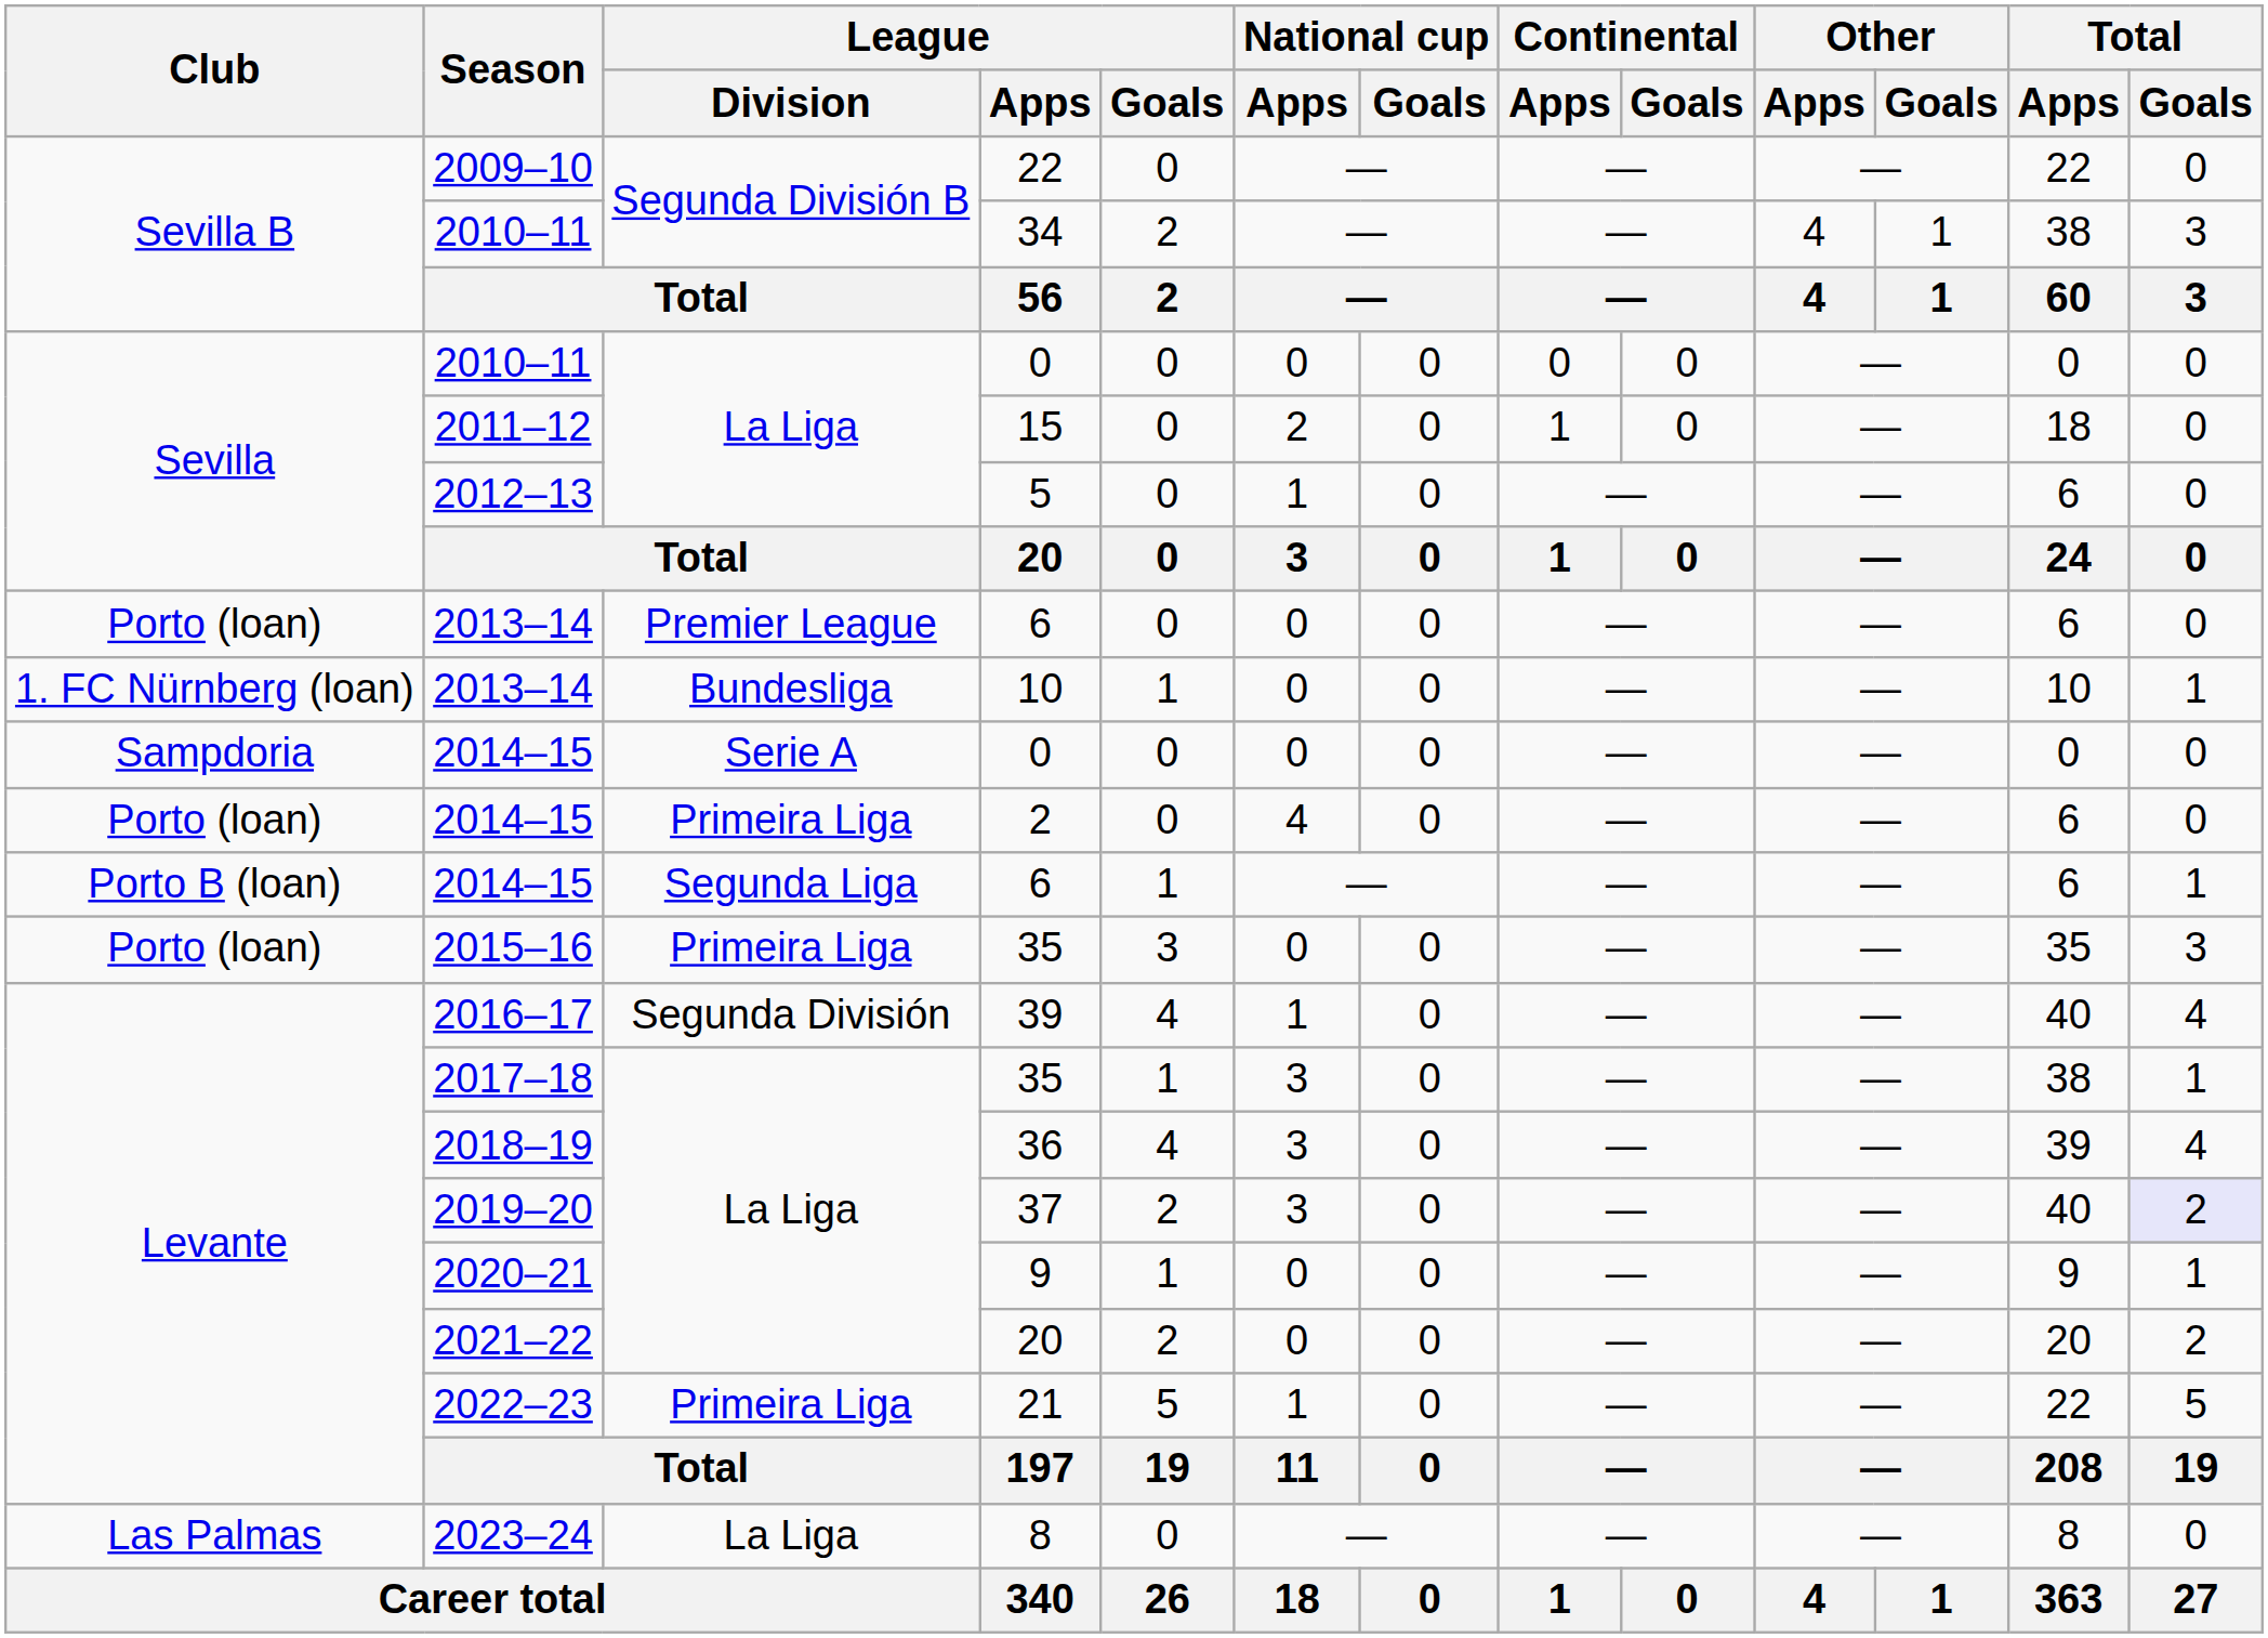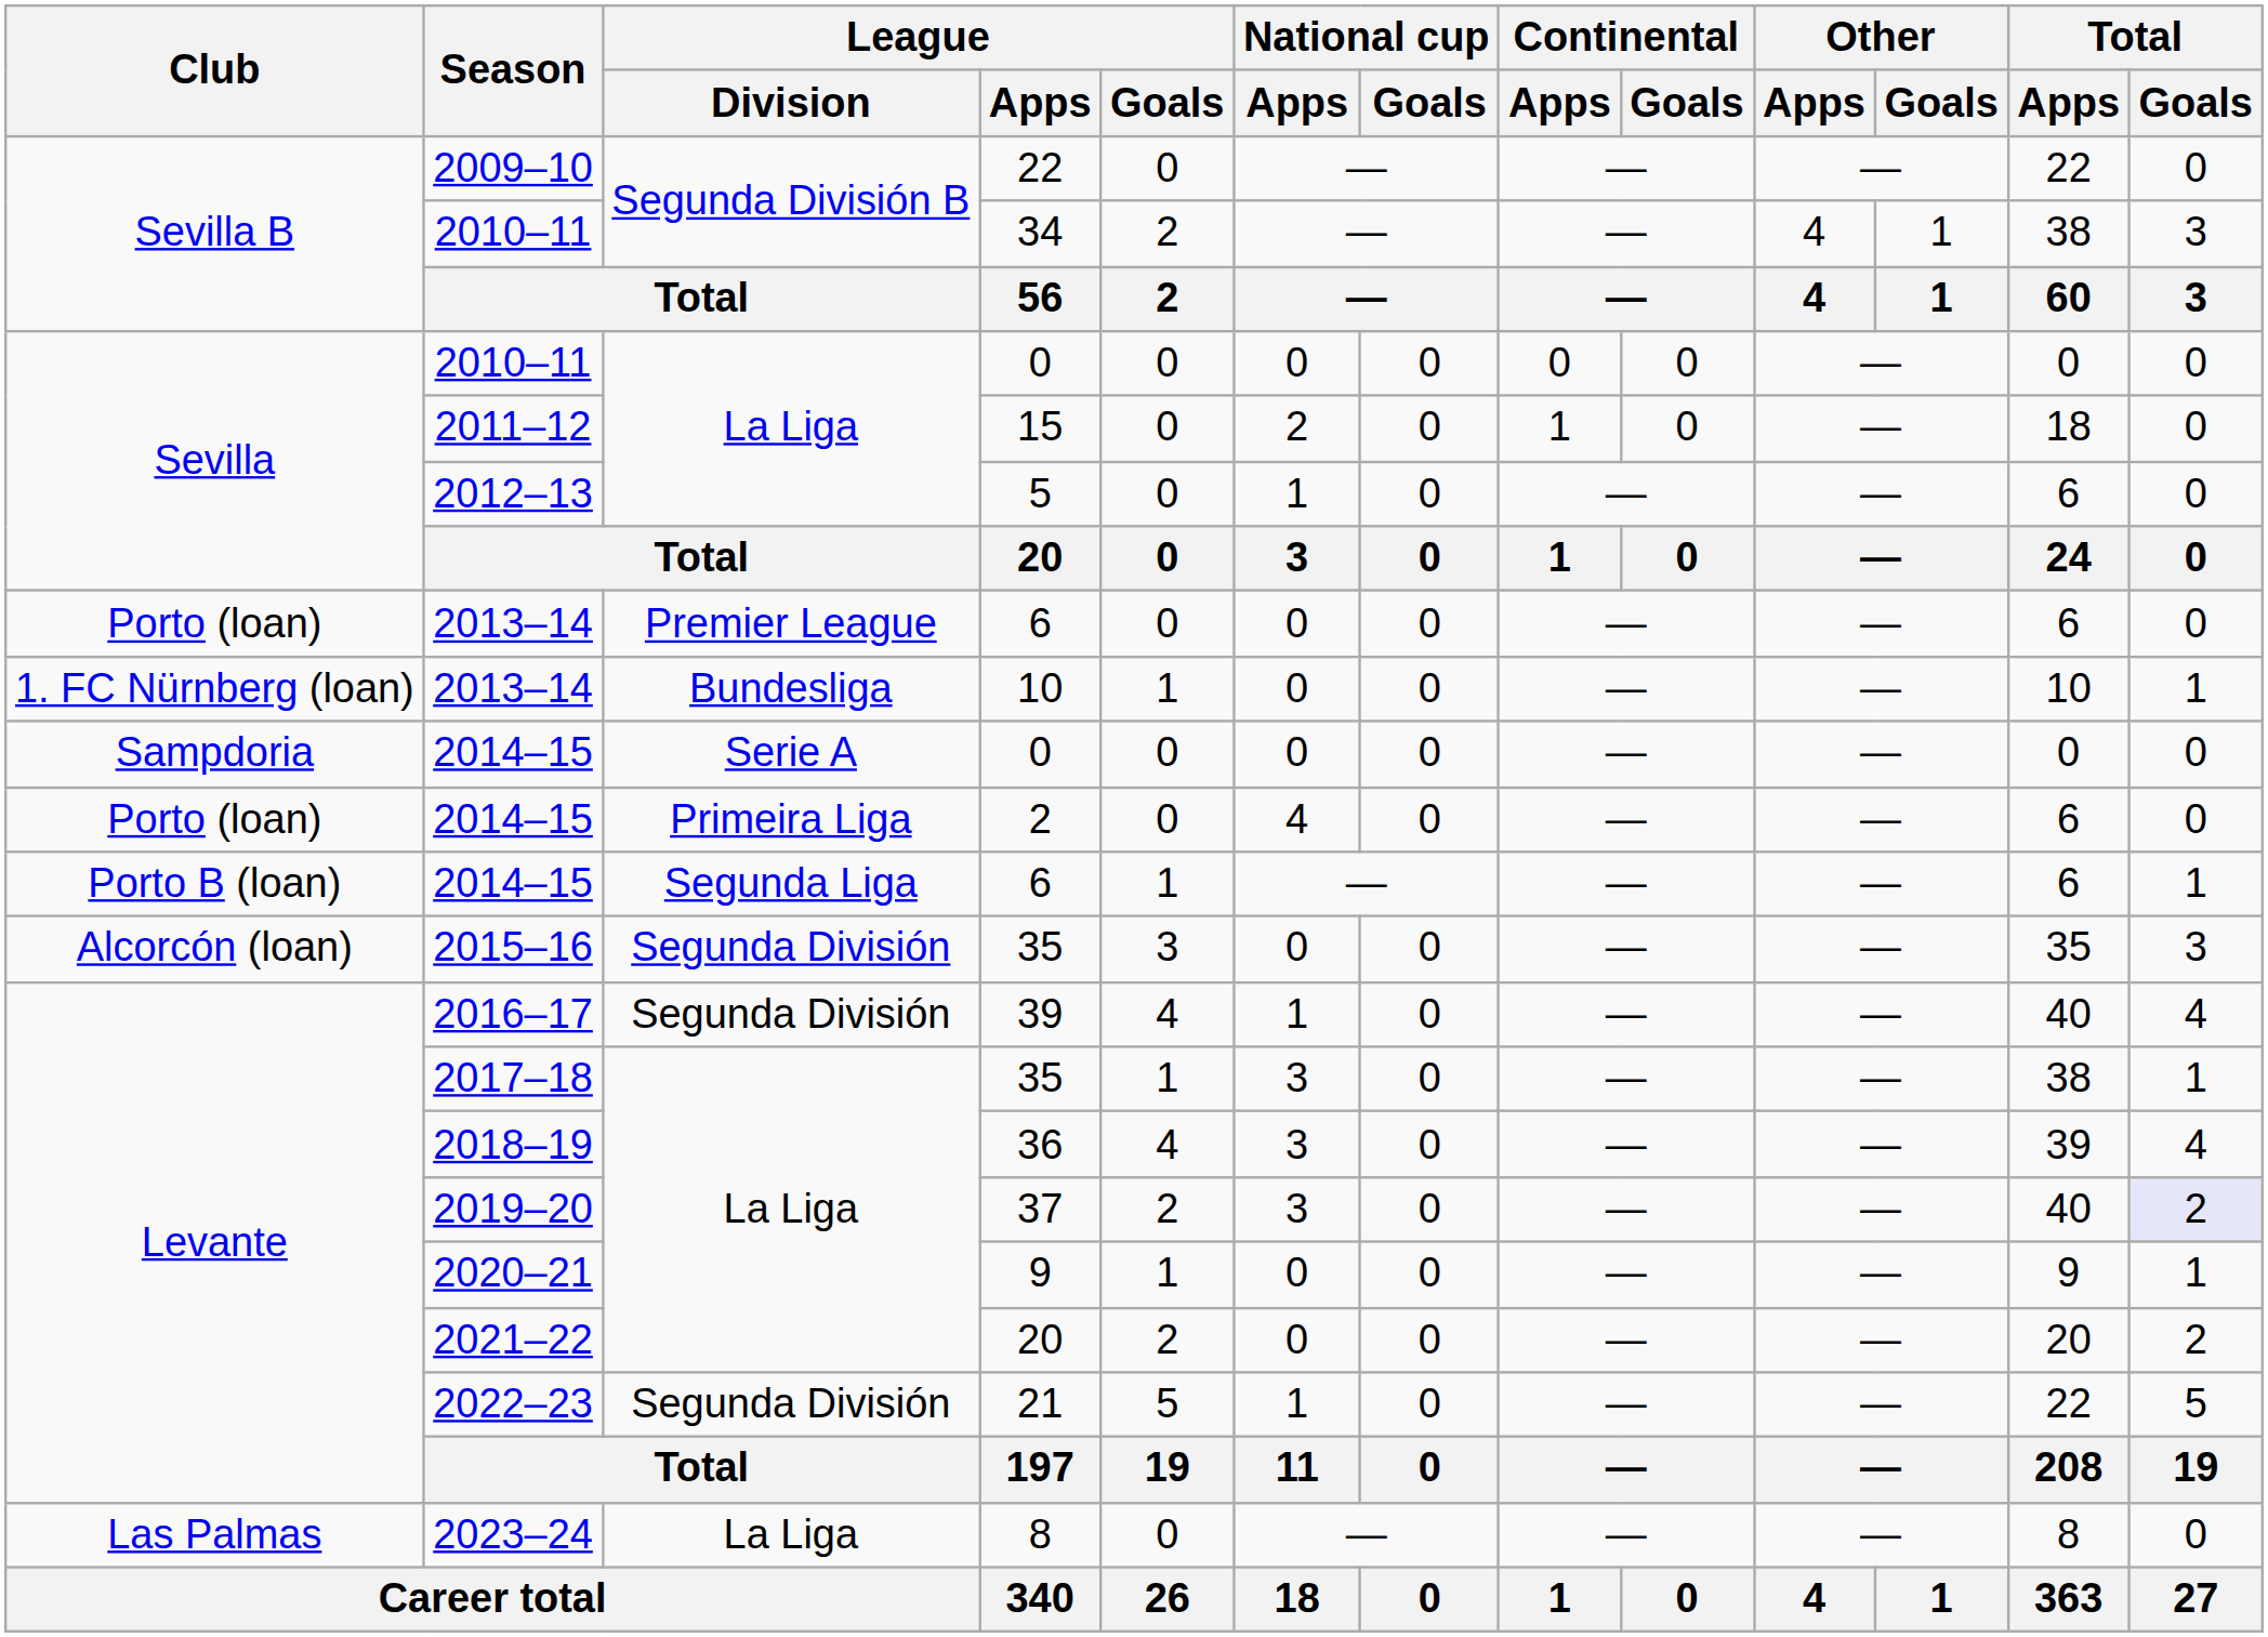 <table class="wikitable" style="text-align:center">
 <tr>
 <th rowspan="2">Club</th>
 <th rowspan="2">Season</th>
 <th colspan="3">League</th>
 <th colspan="2">National cup</th>
 <th colspan="2">Continental</th>
 <th colspan="2">Other</th>
 <th colspan="2">Total</th>
 </tr>
 <tr>
 <th>Division</th>
 <th>Apps</th>
 <th>Goals</th>
 <th>Apps</th>
 <th>Goals</th>
 <th>Apps</th>
 <th>Goals</th>
 <th>Apps</th>
 <th>Goals</th>
 <th>Apps</th>
 <th>Goals</th>
 </tr>
 <tr>
 <td rowspan="3"><a href='#'>Sevilla B</a></td>
 <td><a href='#'>2009–10</a></td>
 <td rowspan="2"><a href='#'>Segunda División B</a></td>
 <td>22</td>
 <td>0</td>
 <td colspan="2">—</td>
 <td colspan="2">—</td>
 <td colspan="2">—</td>
 <td>22</td>
 <td>0</td>
 </tr>
 <tr>
 <td><a href='#'>2010–11</a></td>
 <td>34</td>
 <td>2</td>
 <td colspan="2">—</td>
 <td colspan="2">—</td>
 <td>4</td>
 <td>1</td>
 <td>38</td>
 <td>3</td>
 </tr>
 <tr>
 <th colspan="2">Total</th>
 <th>56</th>
 <th>2</th>
 <th colspan="2">—</th>
 <th colspan="2">—</th>
 <th>4</th>
 <th>1</th>
 <th>60</th>
 <th>3</th>
 </tr>
 <tr>
 <td rowspan="4"><a href='#'>Sevilla</a></td>
 <td><a href='#'>2010–11</a></td>
 <td rowspan="3"><a href='#'>La Liga</a></td>
 <td>0</td>
 <td>0</td>
 <td>0</td>
 <td>0</td>
 <td>0</td>
 <td>0</td>
 <td colspan="2">—</td>
 <td>0</td>
 <td>0</td>
 </tr>
 <tr>
 <td><a href='#'>2011–12</a></td>
 <td>15</td>
 <td>0</td>
 <td>2</td>
 <td>0</td>
 <td>1</td>
 <td>0</td>
 <td colspan="2">—</td>
 <td>18</td>
 <td>0</td>
 </tr>
 <tr>
 <td><a href='#'>2012–13</a></td>
 <td>5</td>
 <td>0</td>
 <td>1</td>
 <td>0</td>
 <td colspan="2">—</td>
 <td colspan="2">—</td>
 <td>6</td>
 <td>0</td>
 </tr>
 <tr>
 <th colspan="2">Total</th>
 <th>20</th>
 <th>0</th>
 <th>3</th>
 <th>0</th>
 <th>1</th>
 <th>0</th>
 <th colspan="2">—</th>
 <th>24</th>
 <th>0</th>
 </tr>
 <tr>
 <td><a href='#'>Porto</a> (loan)</td>
 <td><a href='#'>2013–14</a></td>
 <td><a href='#'>Premier League</a></td>
 <td>6</td>
 <td>0</td>
 <td>0</td>
 <td>0</td>
 <td colspan="2">—</td>
 <td colspan="2">—</td>
 <td>6</td>
 <td>0</td>
 </tr>
 <tr>
 <td><a href='#'>1. FC Nürnberg</a> (loan)</td>
 <td><a href='#'>2013–14</a></td>
 <td><a href='#'>Bundesliga</a></td>
 <td>10</td>
 <td>1</td>
 <td>0</td>
 <td>0</td>
 <td colspan="2">—</td>
 <td colspan="2">—</td>
 <td>10</td>
 <td>1</td>
 </tr>
 <tr>
 <td><a href='#'>Sampdoria</a></td>
 <td><a href='#'>2014–15</a></td>
 <td><a href='#'>Serie A</a></td>
 <td>0</td>
 <td>0</td>
 <td>0</td>
 <td>0</td>
 <td colspan="2">—</td>
 <td colspan="2">—</td>
 <td>0</td>
 <td>0</td>
 </tr>
 <tr>
 <td><a href='#'>Porto</a> (loan)</td>
 <td><a href='#'>2014–15</a></td>
 <td><a href='#'>Primeira Liga</a></td>
 <td>2</td>
 <td>0</td>
 <td>4</td>
 <td>0</td>
 <td colspan="2">—</td>
 <td colspan="2">—</td>
 <td>6</td>
 <td>0</td>
 </tr>
 <tr>
 <td><a href='#'>Porto B</a> (loan)</td>
 <td><a href='#'>2014–15</a></td>
 <td><a href='#'>Segunda Liga</a></td>
 <td>6</td>
 <td>1</td>
 <td colspan="2">—</td>
 <td colspan="2">—</td>
 <td colspan="2">—</td>
 <td>6</td>
 <td>1</td>
 </tr>
 <tr>
-<td><a href='#'>Porto</a> (loan)</td>
+<td><a href='#'>Alcorcón</a> (loan)</td>
 <td><a href='#'>2015–16</a></td>
-<td><a href='#'>Primeira Liga</a></td>
+<td><a href='#'>Segunda División</a></td>
 <td>35</td>
 <td>3</td>
 <td>0</td>
 <td>0</td>
 <td colspan="2">—</td>
 <td colspan="2">—</td>
 <td>35</td>
 <td>3</td>
 </tr>
 <tr>
 <td rowspan="8"><a href='#'>Levante</a></td>
 <td><a href='#'>2016–17</a></td>
 <td>Segunda División</td>
 <td>39</td>
 <td>4</td>
 <td>1</td>
 <td>0</td>
 <td colspan="2">—</td>
 <td colspan="2">—</td>
 <td>40</td>
 <td>4</td>
 </tr>
 <tr>
 <td><a href='#'>2017–18</a></td>
 <td rowspan="5">La Liga</td>
 <td>35</td>
 <td>1</td>
 <td>3</td>
 <td>0</td>
 <td colspan="2">—</td>
 <td colspan="2">—</td>
 <td>38</td>
 <td>1</td>
 </tr>
 <tr>
 <td><a href='#'>2018–19</a></td>
 <td>36</td>
 <td>4</td>
 <td>3</td>
 <td>0</td>
 <td colspan="2">—</td>
 <td colspan="2">—</td>
 <td>39</td>
 <td>4</td>
 </tr>
 <tr>
 <td><a href='#'>2019–20</a></td>
 <td>37</td>
 <td>2</td>
 <td>3</td>
 <td>0</td>
 <td colspan="2">—</td>
 <td colspan="2">—</td>
 <td>40</td>
 <td style="background: lavender;">2</td>
 </tr>
 <tr>
 <td><a href='#'>2020–21</a></td>
 <td>9</td>
 <td>1</td>
 <td>0</td>
 <td>0</td>
 <td colspan="2">—</td>
 <td colspan="2">—</td>
 <td>9</td>
 <td>1</td>
 </tr>
 <tr>
 <td><a href='#'>2021–22</a></td>
 <td>20</td>
 <td>2</td>
 <td>0</td>
 <td>0</td>
 <td colspan="2">—</td>
 <td colspan="2">—</td>
 <td>20</td>
 <td>2</td>
 </tr>
 <tr>
 <td><a href='#'>2022–23</a></td>
-<td><a href='#'>Primeira Liga</a></td>
+<td>Segunda División</td>
 <td>21</td>
 <td>5</td>
 <td>1</td>
 <td>0</td>
 <td colspan="2">—</td>
 <td colspan="2">—</td>
 <td>22</td>
 <td>5</td>
 </tr>
 <tr>
 <th colspan="2">Total</th>
 <th>197</th>
 <th>19</th>
 <th>11</th>
 <th>0</th>
 <th colspan="2">—</th>
 <th colspan="2">—</th>
 <th>208</th>
 <th>19</th>
 </tr>
 <tr>
 <td><a href='#'>Las Palmas</a></td>
 <td><a href='#'>2023–24</a></td>
 <td>La Liga</td>
 <td>8</td>
 <td>0</td>
 <td colspan="2">—</td>
 <td colspan="2">—</td>
 <td colspan="2">—</td>
 <td>8</td>
 <td>0</td>
 </tr>
 <tr>
 <th colspan="3">Career total</th>
 <th>340</th>
 <th>26</th>
 <th>18</th>
 <th>0</th>
 <th>1</th>
 <th>0</th>
 <th>4</th>
 <th>1</th>
 <th>363</th>
 <th>27</th>
 </tr>
 </table>
